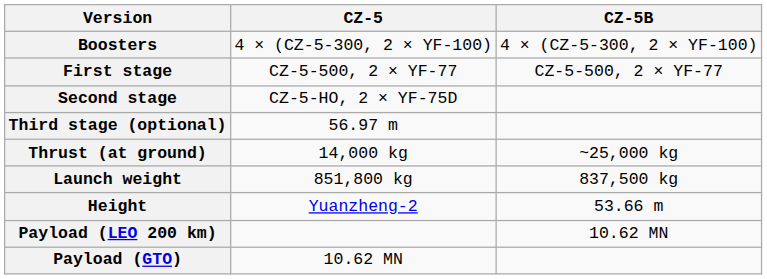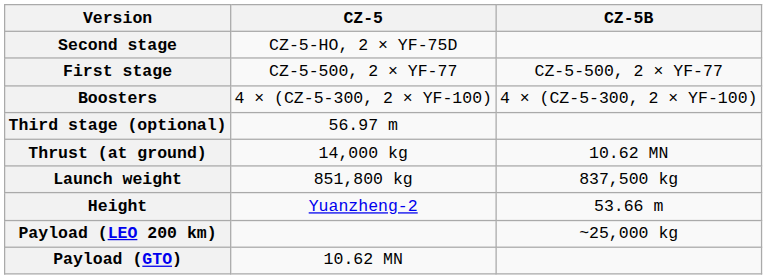 <table class="wikitable" style="text-align: center;">
 <tr>
 <th scope="row">Version</th>
 <th scope="col">CZ-5</th>
 <th scope="col">CZ-5B</th>
 </tr>
 <tr>
-<th scope="row">Boosters</th>
-<td>4 × (CZ-5-300, 2 × YF-100)</td>
-<td>4 × (CZ-5-300, 2 × YF-100)</td>
+<th scope="row">Second stage</th>
+<td>CZ-5-HO, 2 × YF-75D</td>
+<td></td>
 </tr>
 <tr>
 <th scope="row">First stage</th>
 <td>CZ-5-500, 2 × YF-77</td>
 <td>CZ-5-500, 2 × YF-77</td>
 </tr>
 <tr>
-<th scope="row">Second stage</th>
-<td>CZ-5-HO, 2 × YF-75D</td>
-<td></td>
+<th scope="row">Boosters</th>
+<td>4 × (CZ-5-300, 2 × YF-100)</td>
+<td>4 × (CZ-5-300, 2 × YF-100)</td>
 </tr>
 <tr>
 <th scope="row">Third stage (optional)</th>
 <td>56.97 m</td>
 <td></td>
 </tr>
 <tr>
 <th scope="row">Thrust (at ground)</th>
 <td>14,000 kg </td>
-<td>~25,000 kg </td>
+<td>10.62 MN</td>
 </tr>
 <tr>
 <th scope="row">Launch weight</th>
 <td>851,800 kg</td>
 <td>837,500 kg </td>
 </tr>
 <tr>
 <th scope="row">Height</th>
 <td><a href='#'>Yuanzheng-2</a></td>
 <td>53.66 m</td>
 </tr>
 <tr>
 <th scope="row">Payload (<a href='#'>LEO</a> 200 km)</th>
 <td></td>
-<td>10.62 MN</td>
+<td>~25,000 kg </td>
 </tr>
 <tr>
 <th scope="row">Payload (<a href='#'>GTO</a>)</th>
 <td>10.62 MN</td>
 <td></td>
 </tr>
 </table>
